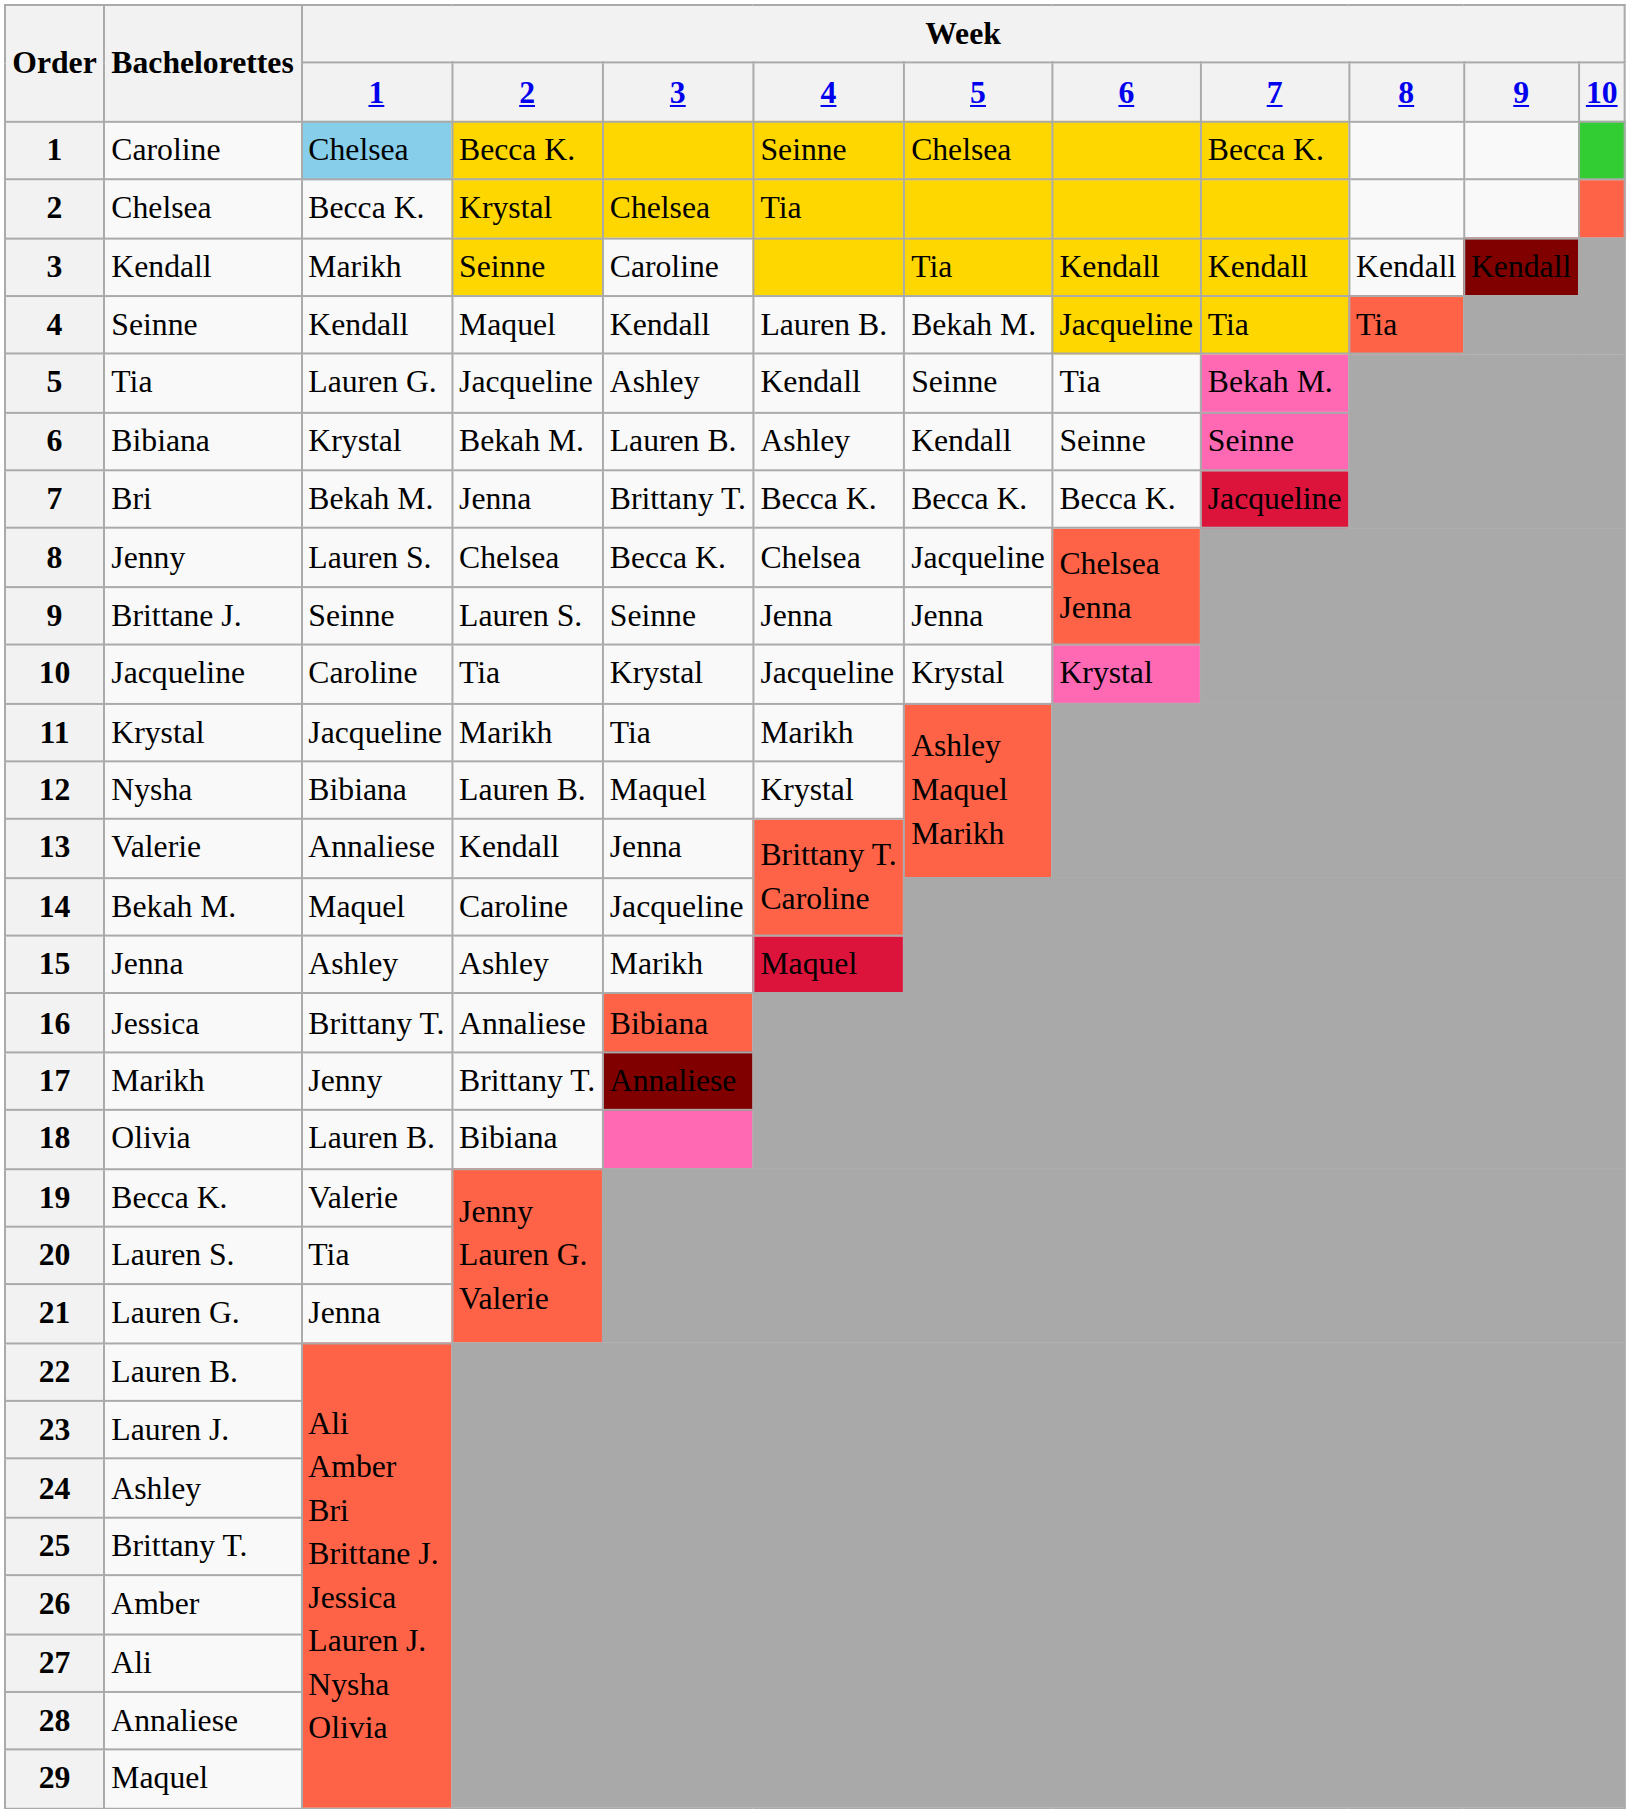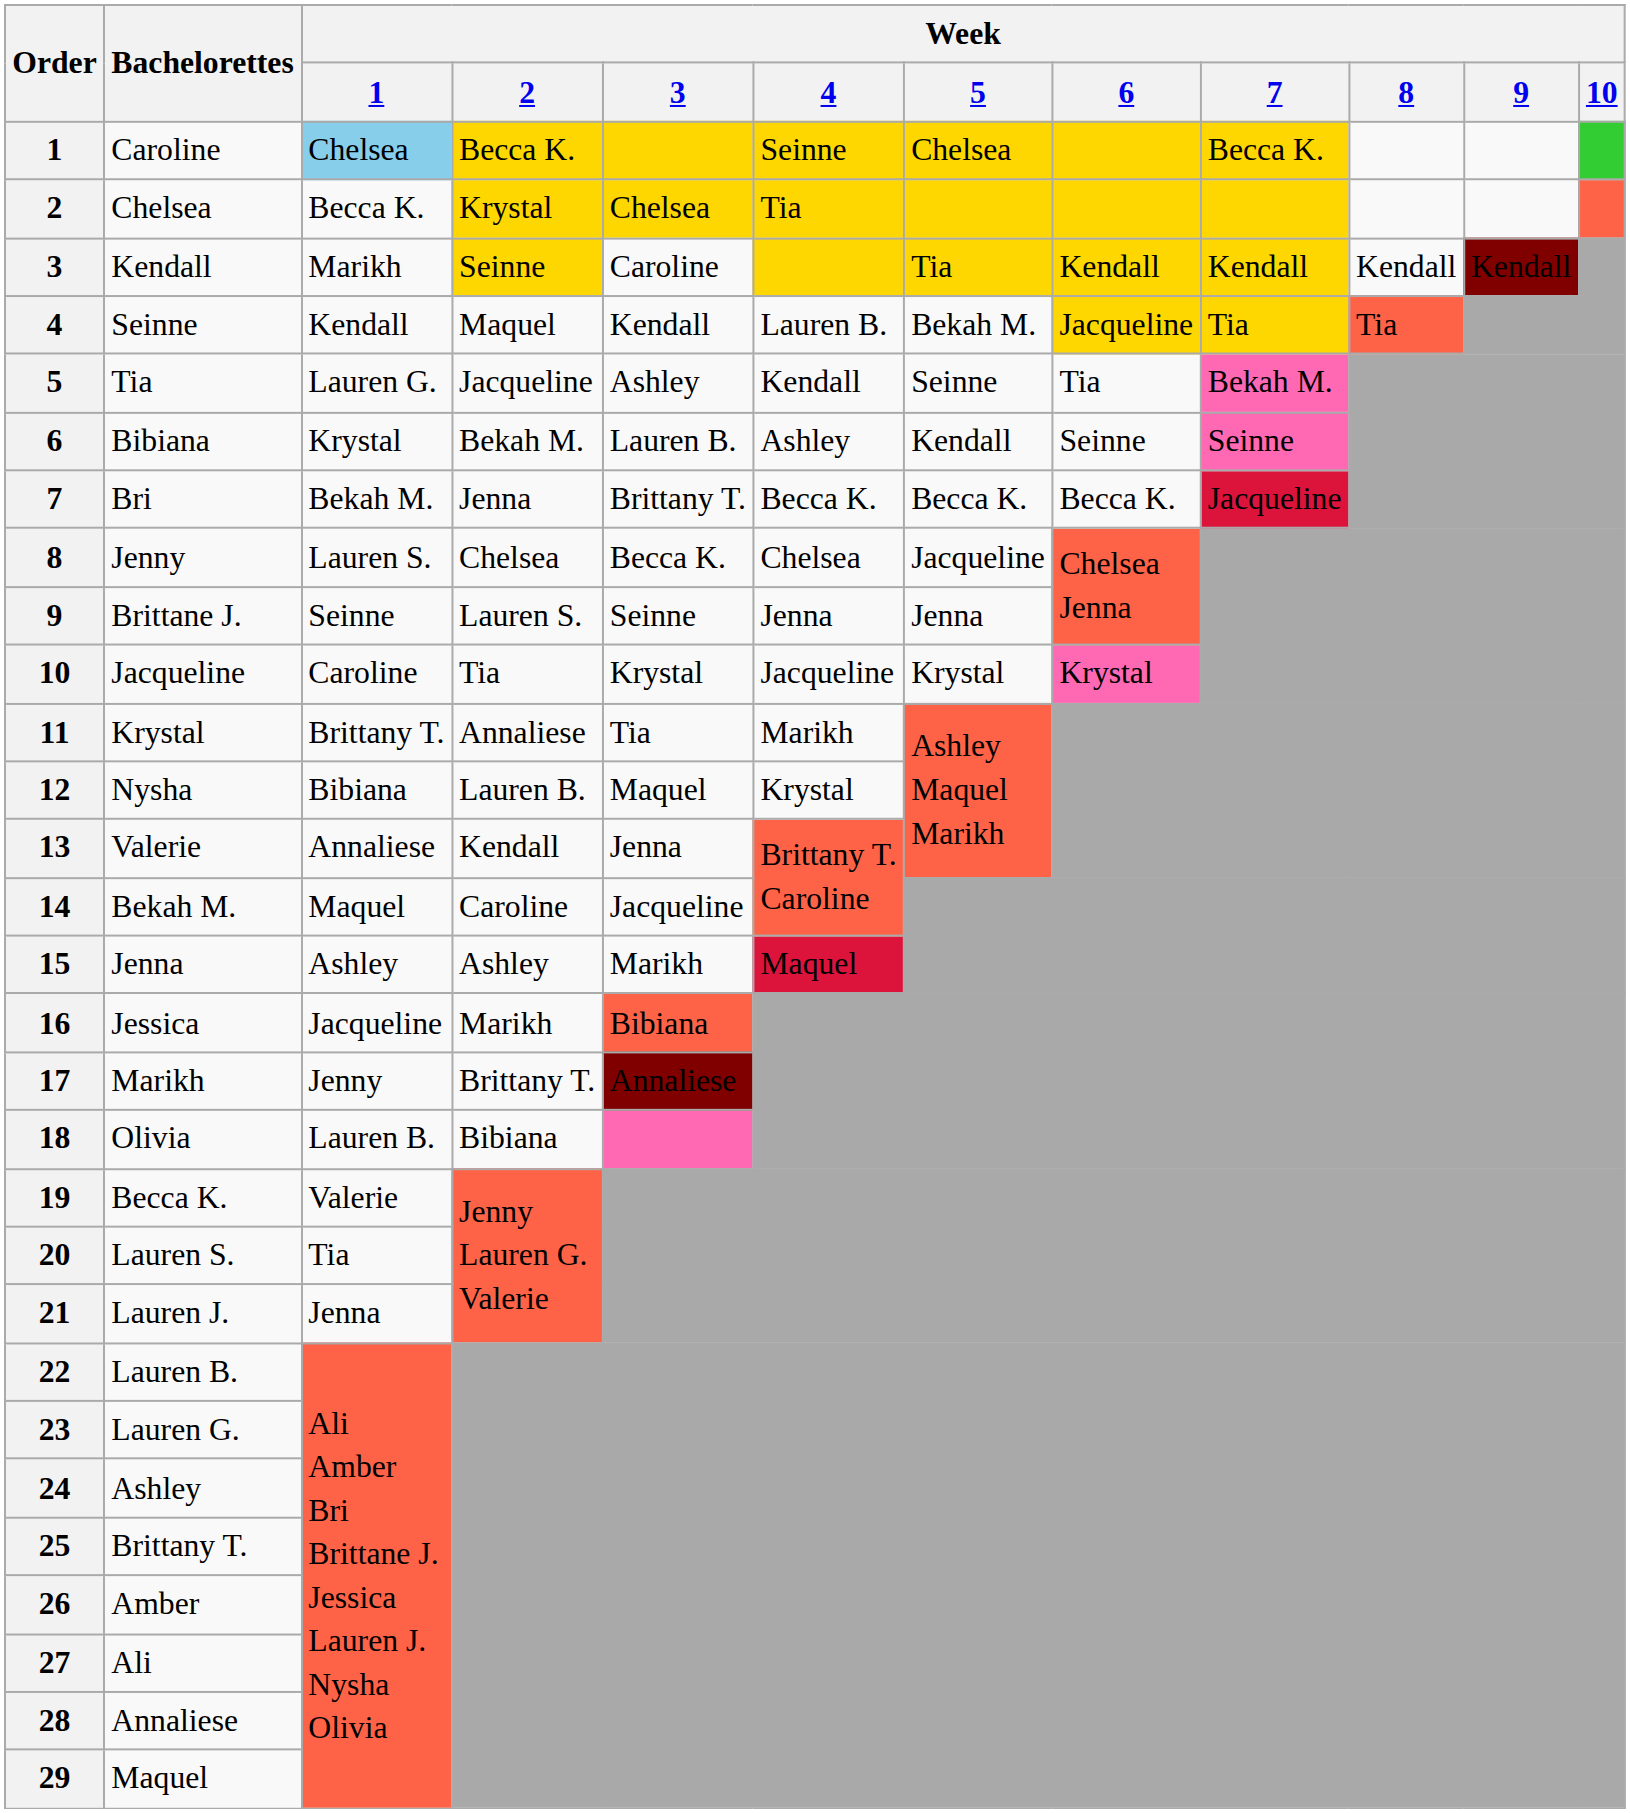 <table class="wikitable" style="line-height:22px" style="text-align:center" font-size:95%;>
 <tr>
 <th rowspan="2">Order</th>
 <th rowspan="2">Bachelorettes</th>
 <th colspan="10">Week</th>
 </tr>
 <tr>
 <th><a href='#'>1</a></th>
 <th><a href='#'>2</a></th>
 <th><a href='#'>3</a></th>
 <th><a href='#'>4</a></th>
 <th><a href='#'>5</a></th>
 <th><a href='#'>6</a></th>
 <th><a href='#'>7</a></th>
 <th><a href='#'>8</a></th>
 <th><a href='#'>9</a></th>
 <th><a href='#'>10</a></th>
 </tr>
 <tr>
 <th>1</th>
 <td>Caroline</td>
 <td bgcolor="skyblue">Chelsea</td>
 <td bgcolor="gold">Becca K.</td>
 <td bgcolor="gold"></td>
 <td bgcolor="gold">Seinne</td>
 <td bgcolor="gold">Chelsea</td>
 <td bgcolor="gold"></td>
 <td bgcolor="gold">Becca K.</td>
 <td></td>
 <td></td>
 <td bgcolor="limegreen"></td>
 </tr>
 <tr>
 <th>2</th>
 <td>Chelsea</td>
 <td>Becca K.</td>
 <td bgcolor="gold">Krystal</td>
 <td bgcolor="gold">Chelsea</td>
 <td bgcolor="gold">Tia</td>
 <td bgcolor="gold"></td>
 <td bgcolor="gold"></td>
 <td bgcolor="gold"></td>
 <td></td>
 <td></td>
 <td bgcolor="tomato"></td>
 </tr>
 <tr>
 <th>3</th>
 <td>Kendall</td>
 <td>Marikh</td>
 <td bgcolor="gold">Seinne</td>
 <td>Caroline</td>
 <td bgcolor="gold"></td>
 <td bgcolor="gold">Tia</td>
 <td bgcolor="gold">Kendall</td>
 <td bgcolor="gold">Kendall</td>
 <td>Kendall</td>
 <td bgcolor="maroon"><span>Kendall</span></td>
 <td colspan="1" rowspan="1" bgcolor="darkgray"></td>
 </tr>
 <tr>
 <th>4</th>
 <td>Seinne</td>
 <td>Kendall</td>
 <td>Maquel</td>
 <td>Kendall</td>
 <td>Lauren B.</td>
 <td>Bekah M.</td>
 <td bgcolor="gold">Jacqueline</td>
 <td bgcolor="gold">Tia</td>
 <td bgcolor="tomato">Tia</td>
 <td colspan="2" rowspan="1" bgcolor="darkgray"></td>
 </tr>
 <tr>
 <th>5</th>
 <td>Tia</td>
 <td>Lauren G.</td>
 <td>Jacqueline</td>
 <td>Ashley</td>
 <td>Kendall</td>
 <td>Seinne</td>
 <td>Tia</td>
 <td bgcolor="hotpink">Bekah M.</td>
 <td colspan="3" rowspan="3" bgcolor="darkgray"></td>
 </tr>
 <tr>
 <th>6</th>
 <td>Bibiana</td>
 <td>Krystal</td>
 <td>Bekah M.</td>
 <td>Lauren B.</td>
 <td>Ashley</td>
 <td>Kendall</td>
 <td>Seinne</td>
 <td bgcolor="hotpink">Seinne</td>
 </tr>
 <tr>
 <th>7</th>
 <td>Bri</td>
 <td>Bekah M.</td>
 <td>Jenna</td>
 <td>Brittany T.</td>
 <td>Becca K.</td>
 <td>Becca K.</td>
 <td>Becca K.</td>
 <td bgcolor="crimson"><span>Jacqueline</span></td>
 </tr>
 <tr>
 <th>8</th>
 <td>Jenny</td>
 <td>Lauren S.</td>
 <td>Chelsea</td>
 <td>Becca K.</td>
 <td>Chelsea</td>
 <td>Jacqueline</td>
 <td rowspan="2" bgcolor="tomato">Chelsea <br> Jenna</td>
 <td colspan="4" rowspan="3" bgcolor="darkgray"></td>
 </tr>
 <tr>
 <th>9</th>
 <td>Brittane J.</td>
 <td>Seinne</td>
 <td>Lauren S.</td>
 <td>Seinne</td>
 <td>Jenna</td>
 <td>Jenna</td>
 </tr>
 <tr>
 <th>10</th>
 <td>Jacqueline</td>
 <td>Caroline</td>
 <td>Tia</td>
 <td>Krystal</td>
 <td>Jacqueline</td>
 <td>Krystal</td>
 <td bgcolor="hotpink">Krystal</td>
 </tr>
 <tr>
 <th>11</th>
 <td>Krystal</td>
-<td>Jacqueline</td>
-<td>Marikh</td>
+<td>Brittany T.</td>
+<td>Annaliese</td>
 <td>Tia</td>
 <td>Marikh</td>
 <td rowspan="3" bgcolor="tomato">Ashley<br>Maquel<br>Marikh</td>
 <td colspan="5" rowspan="3" bgcolor="darkgray"></td>
 </tr>
 <tr>
 <th>12</th>
 <td>Nysha</td>
 <td>Bibiana</td>
 <td>Lauren B.</td>
 <td>Maquel</td>
 <td>Krystal</td>
 </tr>
 <tr>
 <th>13</th>
 <td>Valerie</td>
 <td>Annaliese</td>
 <td>Kendall</td>
 <td>Jenna</td>
 <td rowspan="2" bgcolor="tomato">Brittany T. <br> Caroline</td>
 </tr>
 <tr>
 <th>14</th>
 <td>Bekah M.</td>
 <td>Maquel</td>
 <td>Caroline</td>
 <td>Jacqueline</td>
 <td colspan="6" rowspan="2" bgcolor="darkgray"></td>
 </tr>
 <tr>
 <th>15</th>
 <td>Jenna</td>
 <td>Ashley</td>
 <td>Ashley</td>
 <td>Marikh</td>
 <td bgcolor="crimson"><span>Maquel</span></td>
 </tr>
 <tr>
 <th>16</th>
 <td>Jessica</td>
-<td>Brittany T.</td>
-<td>Annaliese</td>
+<td>Jacqueline</td>
+<td>Marikh</td>
 <td bgcolor="tomato">Bibiana</td>
 <td colspan="7" rowspan="3" bgcolor="darkgray"></td>
 </tr>
 <tr>
 <th>17</th>
 <td>Marikh</td>
 <td>Jenny</td>
 <td>Brittany T.</td>
 <td bgcolor="maroon"><span>Annaliese</span></td>
 </tr>
 <tr>
 <th>18</th>
 <td>Olivia</td>
 <td>Lauren B.</td>
 <td>Bibiana</td>
 <td bgcolor="hotpink"></td>
 </tr>
 <tr>
 <th>19</th>
 <td>Becca K.</td>
 <td>Valerie</td>
 <td rowspan="3" bgcolor="tomato">Jenny<br>Lauren G.<br>Valerie</td>
 <td colspan="8" rowspan="3" bgcolor="darkgray"></td>
 </tr>
 <tr>
 <th>20</th>
 <td>Lauren S.</td>
 <td>Tia</td>
 </tr>
 <tr>
 <th>21</th>
-<td>Lauren G.</td>
+<td>Lauren J.</td>
 <td>Jenna</td>
 </tr>
 <tr>
 <th>22</th>
 <td>Lauren B.</td>
 <td rowspan="8" bgcolor="tomato">Ali<br>Amber<br>Bri<br>Brittane J.<br>Jessica<br>Lauren J.<br>Nysha<br>Olivia</td>
 <td colspan="9" rowspan="9" bgcolor="darkgray"></td>
 </tr>
 <tr>
 <th>23</th>
-<td>Lauren J.</td>
+<td>Lauren G.</td>
 </tr>
 <tr>
 <th>24</th>
 <td>Ashley</td>
 </tr>
 <tr>
 <th>25</th>
 <td>Brittany T.</td>
 </tr>
 <tr>
 <th>26</th>
 <td>Amber</td>
 </tr>
 <tr>
 <th>27</th>
 <td>Ali</td>
 </tr>
 <tr>
 <th>28</th>
 <td>Annaliese</td>
 </tr>
 <tr>
 <th>29</th>
 <td>Maquel</td>
 </tr>
 </table>
